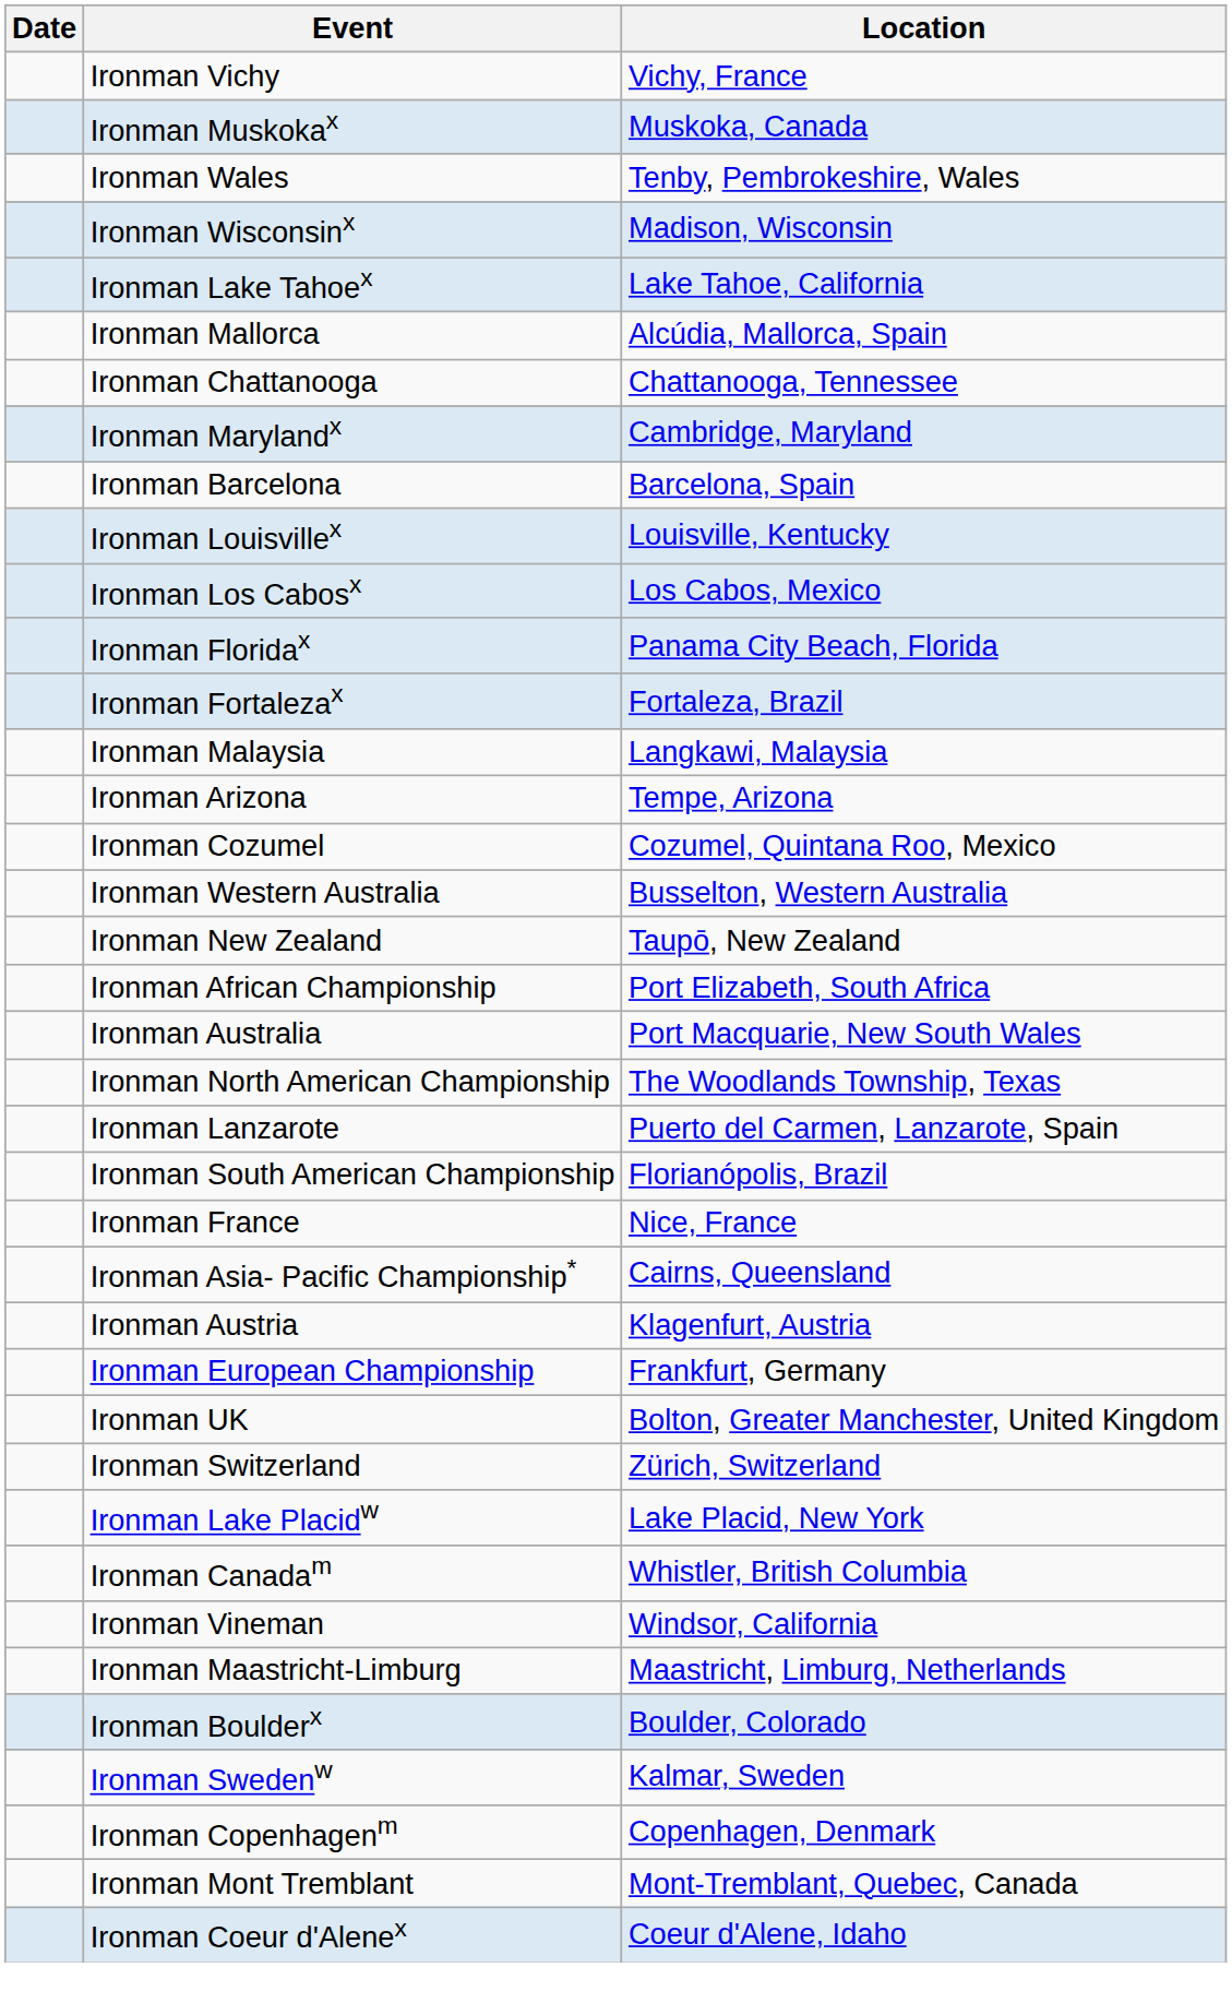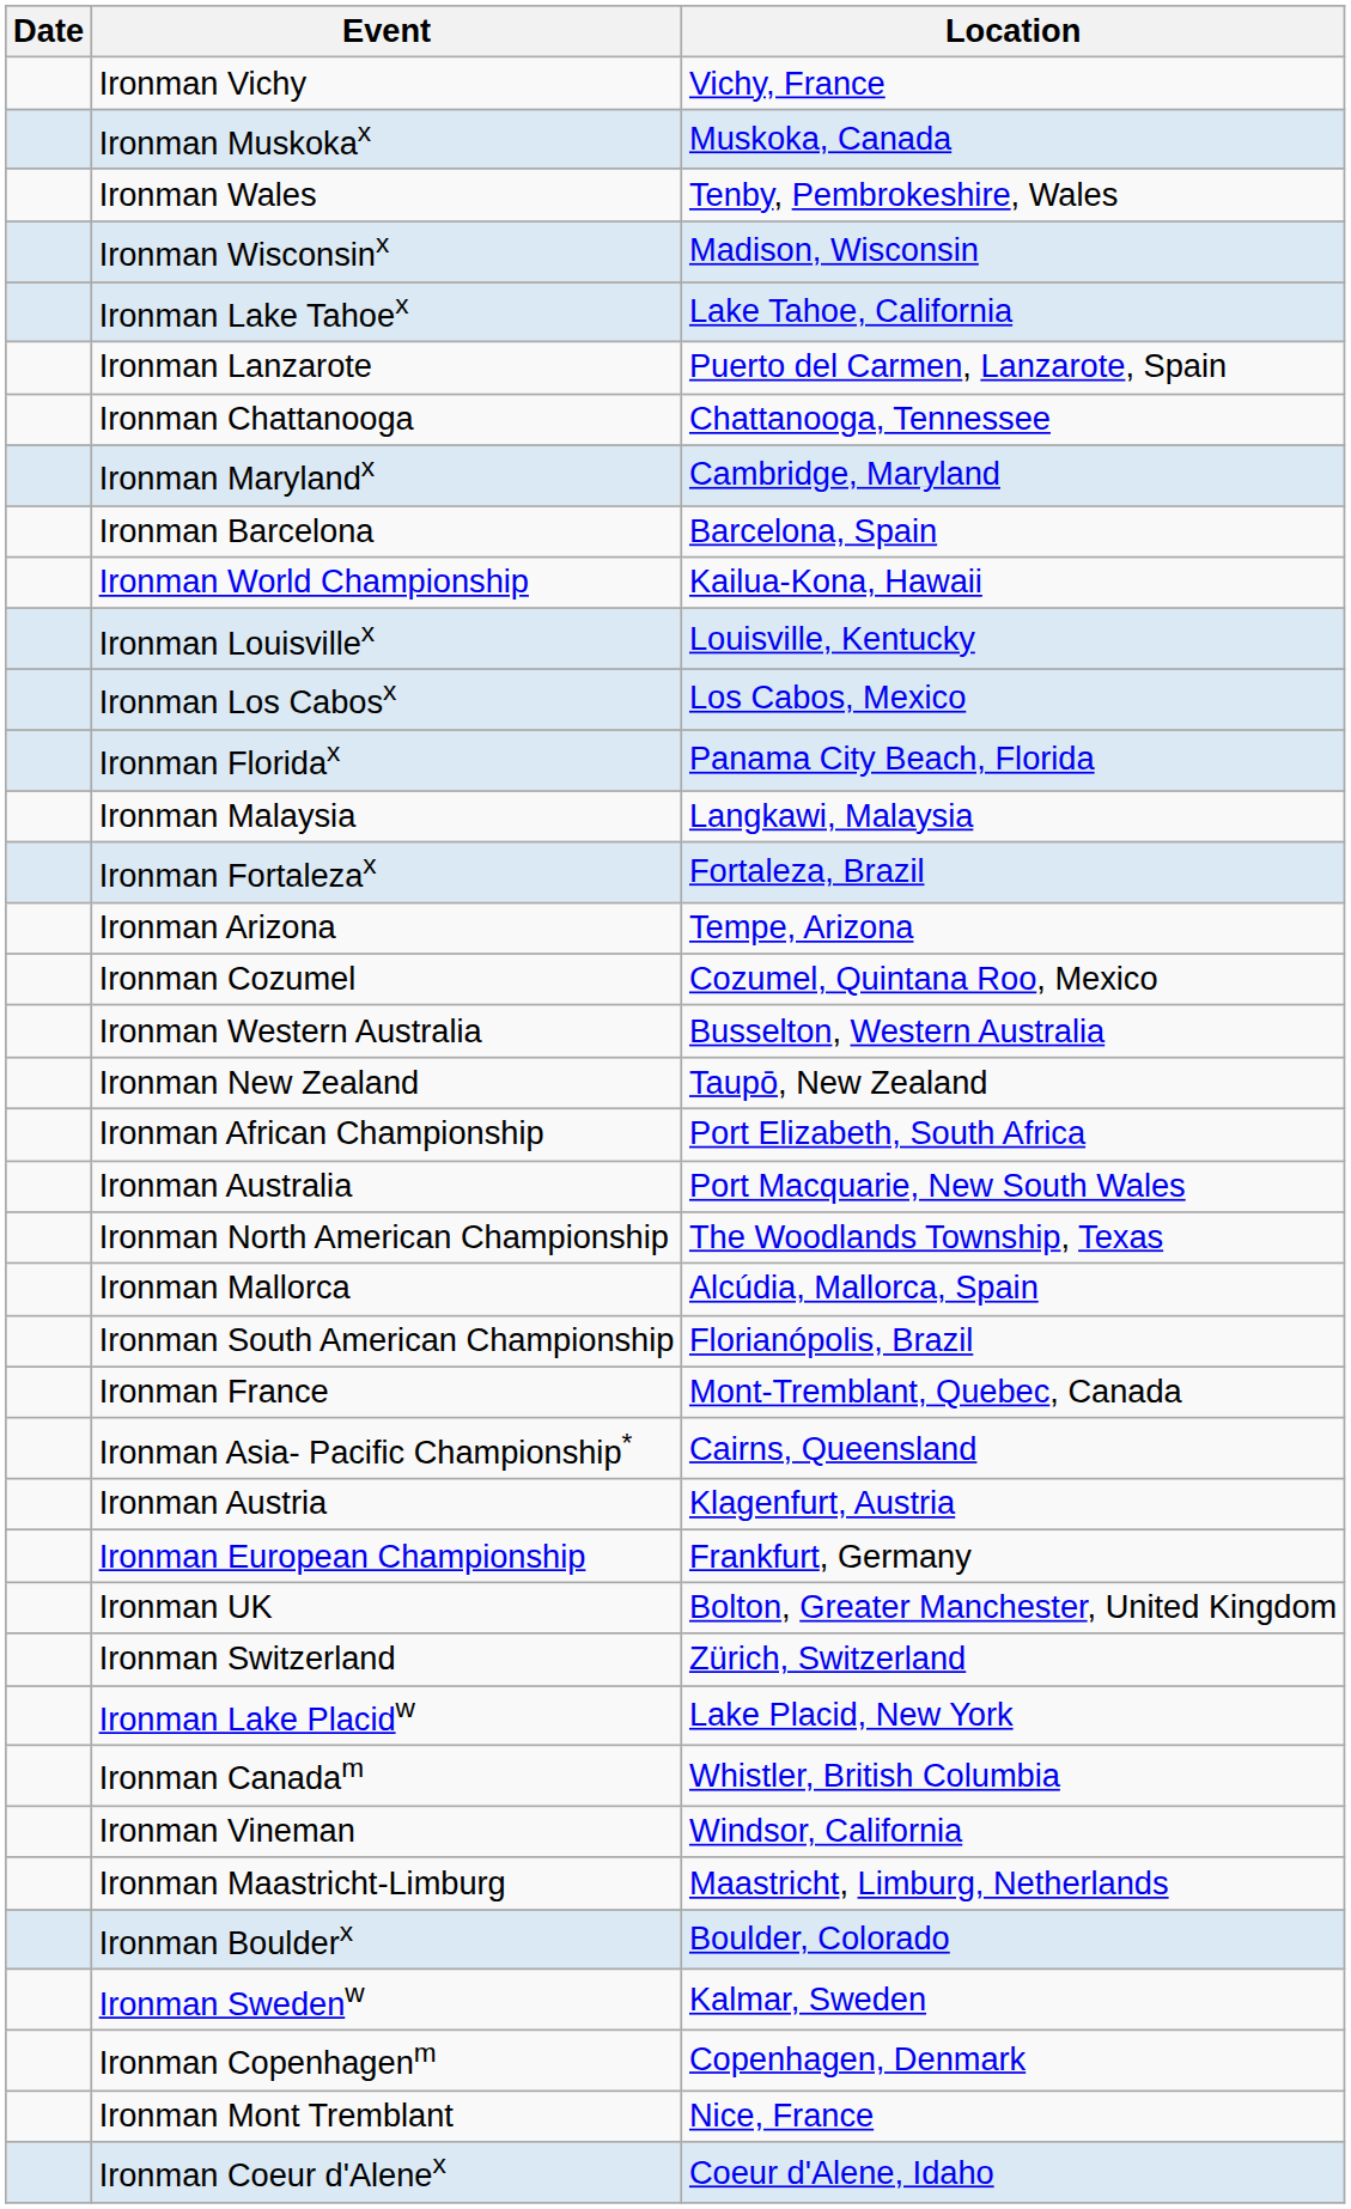 <table class="wikitable sortable">
 <tr>
 <th>Date</th>
 <th>Event</th>
 <th>Location</th>
 </tr>
 <tr>
 <td align='right'></td>
 <td>Ironman Vichy</td>
 <td> <a href='#'>Vichy, France</a></td>
 </tr>
 <tr>
 <td style='background: #DBE9F4' align='right'></td>
 <td style='background: #DBE9F4'>Ironman Muskoka<sup>x</sup></td>
 <td style='background: #DBE9F4'> <a href='#'>Muskoka, Canada</a></td>
 </tr>
 <tr>
 <td align='right'></td>
 <td>Ironman Wales</td>
 <td> <a href='#'>Tenby</a>, <a href='#'>Pembrokeshire</a>, Wales</td>
 </tr>
 <tr>
 <td style='background: #DBE9F4' align='right'></td>
 <td style='background: #DBE9F4'>Ironman Wisconsin<sup>x</sup></td>
 <td style='background: #DBE9F4'> <a href='#'>Madison, Wisconsin</a></td>
 </tr>
 <tr>
 <td style='background: #DBE9F4' align='right'></td>
 <td style='background: #DBE9F4'>Ironman Lake Tahoe<sup>x</sup></td>
 <td style='background: #DBE9F4'> <a href='#'>Lake Tahoe, California</a></td>
 </tr>
 <tr>
 <td align='right'></td>
-<td>Ironman Mallorca</td>
-<td> <a href='#'>Alcúdia, Mallorca, Spain</a></td>
+<td>Ironman Lanzarote</td>
+<td> <a href='#'>Puerto del Carmen</a>, <a href='#'>Lanzarote</a>, Spain</td>
 </tr>
 <tr>
 <td align='right'></td>
 <td>Ironman Chattanooga</td>
 <td> <a href='#'>Chattanooga, Tennessee</a></td>
 </tr>
 <tr>
 <td style='background: #DBE9F4' align='right'></td>
 <td style='background: #DBE9F4'>Ironman Maryland<sup>x</sup></td>
 <td style='background: #DBE9F4'> <a href='#'>Cambridge, Maryland</a></td>
 </tr>
 <tr>
 <td align='right'></td>
 <td>Ironman Barcelona</td>
 <td> <a href='#'>Barcelona, Spain</a></td>
 </tr>
 <tr>
+<td align='right'></td>
+<td><a href='#'>Ironman World Championship</a></td>
+<td> <a href='#'>Kailua-Kona, Hawaii</a></td>
+</tr>
+<tr>
 <td style='background: #DBE9F4' align='right'></td>
 <td style='background: #DBE9F4'>Ironman Louisville<sup>x</sup></td>
 <td style='background: #DBE9F4'> <a href='#'>Louisville, Kentucky</a></td>
 </tr>
 <tr>
 <td style='background: #DBE9F4' align='right'></td>
 <td style='background: #DBE9F4'>Ironman Los Cabos<sup>x</sup></td>
 <td style='background: #DBE9F4'> <a href='#'>Los Cabos, Mexico</a></td>
 </tr>
 <tr>
 <td style='background: #DBE9F4' align='right'></td>
 <td style='background: #DBE9F4'>Ironman Florida<sup>x</sup></td>
 <td style='background: #DBE9F4'> <a href='#'>Panama City Beach, Florida</a></td>
 </tr>
 <tr>
+<td align='right'></td>
+<td>Ironman Malaysia</td>
+<td> <a href='#'>Langkawi, Malaysia</a></td>
+</tr>
+<tr>
 <td style='background: #DBE9F4' align='right'></td>
 <td style='background: #DBE9F4'>Ironman Fortaleza<sup>x</sup></td>
 <td style='background: #DBE9F4'> <a href='#'>Fortaleza, Brazil</a></td>
-</tr>
-<tr>
-<td align='right'></td>
-<td>Ironman Malaysia</td>
-<td> <a href='#'>Langkawi, Malaysia</a></td>
 </tr>
 <tr>
 <td align='right'></td>
 <td>Ironman Arizona</td>
 <td> <a href='#'>Tempe, Arizona</a></td>
 </tr>
 <tr>
 <td align='right'></td>
 <td>Ironman Cozumel</td>
 <td> <a href='#'>Cozumel, Quintana Roo</a>, Mexico</td>
 </tr>
 <tr>
 <td align='right'></td>
 <td>Ironman Western Australia</td>
 <td> <a href='#'>Busselton</a>, <a href='#'>Western Australia</a></td>
 </tr>
 <tr>
 <td align='right'></td>
 <td>Ironman New Zealand</td>
 <td> <a href='#'>Taupō</a>, New Zealand</td>
 </tr>
 <tr>
 <td align='right'></td>
 <td>Ironman African Championship</td>
 <td> <a href='#'>Port Elizabeth, South Africa</a></td>
 </tr>
 <tr>
 <td align='right'></td>
 <td>Ironman Australia</td>
 <td> <a href='#'>Port Macquarie, New South Wales</a></td>
 </tr>
 <tr>
 <td align='right'></td>
 <td>Ironman North American Championship</td>
 <td> <a href='#'>The Woodlands Township</a>, <a href='#'>Texas</a></td>
 </tr>
 <tr>
 <td align='right'></td>
-<td>Ironman Lanzarote</td>
-<td> <a href='#'>Puerto del Carmen</a>, <a href='#'>Lanzarote</a>, Spain</td>
+<td>Ironman Mallorca</td>
+<td> <a href='#'>Alcúdia, Mallorca, Spain</a></td>
 </tr>
 <tr>
 <td align='right'></td>
 <td>Ironman South American Championship</td>
 <td> <a href='#'>Florianópolis, Brazil</a></td>
 </tr>
 <tr>
 <td align='right'></td>
 <td>Ironman France</td>
-<td> <a href='#'>Nice, France</a></td>
+<td> <a href='#'>Mont-Tremblant, Quebec</a>, Canada</td>
 </tr>
 <tr>
 <td align='right'></td>
 <td>Ironman Asia- Pacific Championship<sup>*</sup></td>
 <td> <a href='#'>Cairns, Queensland</a></td>
 </tr>
 <tr>
 <td align='right'></td>
 <td>Ironman Austria</td>
 <td> <a href='#'>Klagenfurt, Austria</a></td>
 </tr>
 <tr>
 <td align='right'></td>
 <td><a href='#'>Ironman European Championship</a></td>
 <td> <a href='#'>Frankfurt</a>, Germany</td>
 </tr>
 <tr>
 <td align='right'></td>
 <td>Ironman UK</td>
 <td> <a href='#'>Bolton</a>, <a href='#'>Greater Manchester</a>, United Kingdom</td>
 </tr>
 <tr>
 <td align='right'></td>
 <td>Ironman Switzerland</td>
 <td> <a href='#'>Zürich, Switzerland</a></td>
 </tr>
 <tr>
 <td align='right'></td>
 <td><a href='#'>Ironman Lake Placid</a><sup>w</sup></td>
 <td> <a href='#'>Lake Placid, New York</a></td>
 </tr>
 <tr>
 <td align='right'></td>
 <td>Ironman Canada<sup>m</sup></td>
 <td> <a href='#'>Whistler, British Columbia</a></td>
 </tr>
 <tr>
 <td align='right'></td>
 <td>Ironman Vineman</td>
 <td> <a href='#'>Windsor, California</a></td>
 </tr>
 <tr>
 <td align='right'></td>
 <td>Ironman Maastricht-Limburg</td>
 <td> <a href='#'>Maastricht</a>, <a href='#'>Limburg, Netherlands</a></td>
 </tr>
 <tr>
 <td style='background: #DBE9F4' align='right'></td>
 <td style='background: #DBE9F4'>Ironman Boulder<sup>x</sup></td>
 <td style='background: #DBE9F4'> <a href='#'>Boulder, Colorado</a></td>
 </tr>
 <tr>
 <td align='right'></td>
 <td><a href='#'>Ironman Sweden</a><sup>w</sup></td>
 <td> <a href='#'>Kalmar, Sweden</a></td>
 </tr>
 <tr>
 <td align='right'></td>
 <td>Ironman Copenhagen<sup>m</sup></td>
 <td> <a href='#'>Copenhagen, Denmark</a></td>
 </tr>
 <tr>
 <td align='right'></td>
 <td>Ironman Mont Tremblant</td>
-<td> <a href='#'>Mont-Tremblant, Quebec</a>, Canada</td>
+<td> <a href='#'>Nice, France</a></td>
 </tr>
 <tr>
 <td style='background: #DBE9F4' align='right'></td>
 <td style='background: #DBE9F4'>Ironman Coeur d'Alene<sup>x</sup></td>
 <td style='background: #DBE9F4'> <a href='#'>Coeur d'Alene, Idaho</a></td>
 </tr>
 </table>
